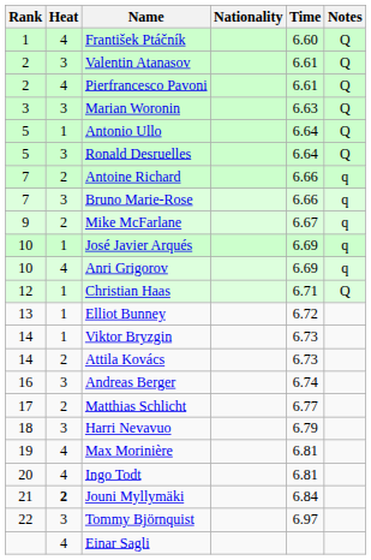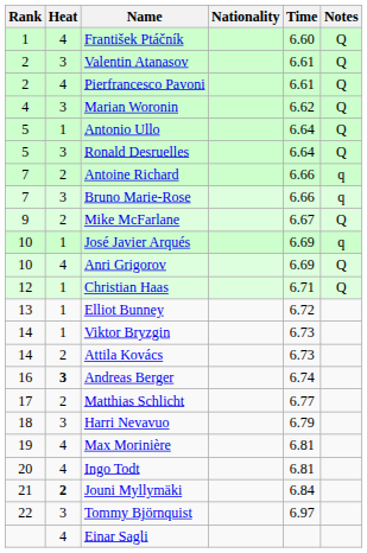 <table class="wikitable sortable" style="text-align:center">
 <tr>
 <th>Rank</th>
 <th>Heat</th>
 <th>Name</th>
 <th>Nationality</th>
 <th>Time</th>
 <th>Notes</th>
 </tr>
 <tr bgcolor=ccffcc>
 <td>1</td>
 <td>4</td>
 <td align="left"><a href='#'>František Ptáčník</a></td>
 <td align=left></td>
 <td>6.60</td>
 <td>Q</td>
 </tr>
 <tr bgcolor=ccffcc>
 <td>2</td>
 <td>3</td>
 <td align="left"><a href='#'>Valentin Atanasov</a></td>
 <td align=left></td>
 <td>6.61</td>
 <td>Q</td>
 </tr>
 <tr bgcolor=ccffcc>
 <td>2</td>
 <td>4</td>
 <td align="left"><a href='#'>Pierfrancesco Pavoni</a></td>
 <td align=left></td>
 <td>6.61</td>
 <td>Q</td>
 </tr>
 <tr bgcolor=ccffcc>
-<td>3</td>
+<td>4</td>
 <td>3</td>
 <td align="left"><a href='#'>Marian Woronin</a></td>
 <td align=left></td>
-<td>6.63</td>
+<td>6.62</td>
 <td>Q</td>
 </tr>
 <tr bgcolor=ccffcc>
 <td>5</td>
 <td>1</td>
 <td align="left"><a href='#'>Antonio Ullo</a></td>
 <td align=left></td>
 <td>6.64</td>
 <td>Q</td>
 </tr>
 <tr bgcolor=ccffcc>
 <td>5</td>
 <td>3</td>
 <td align="left"><a href='#'>Ronald Desruelles</a></td>
 <td align=left></td>
 <td>6.64</td>
 <td>Q</td>
 </tr>
 <tr bgcolor=ccffcc>
 <td>7</td>
 <td>2</td>
 <td align="left"><a href='#'>Antoine Richard</a></td>
 <td align=left></td>
 <td>6.66</td>
 <td>q</td>
 </tr>
 <tr bgcolor=ddffdd>
 <td>7</td>
 <td>3</td>
 <td align="left"><a href='#'>Bruno Marie-Rose</a></td>
 <td align=left></td>
 <td>6.66</td>
 <td>q</td>
 </tr>
 <tr bgcolor=ddffdd>
 <td>9</td>
 <td>2</td>
 <td align="left"><a href='#'>Mike McFarlane</a></td>
 <td align=left></td>
 <td>6.67</td>
-<td>q</td>
+<td>Q</td>
 </tr>
 <tr bgcolor=ccffcc>
 <td>10</td>
 <td>1</td>
 <td align="left"><a href='#'>José Javier Arqués</a></td>
 <td align=left></td>
 <td>6.69</td>
 <td>q</td>
 </tr>
 <tr bgcolor=ddffdd>
 <td>10</td>
 <td>4</td>
 <td align="left"><a href='#'>Anri Grigorov</a></td>
 <td align=left></td>
 <td>6.69</td>
-<td>q</td>
+<td>Q</td>
 </tr>
 <tr bgcolor=ddffdd>
 <td>12</td>
 <td>1</td>
 <td align="left"><a href='#'>Christian Haas</a></td>
 <td align=left></td>
 <td>6.71</td>
 <td>Q</td>
 </tr>
 <tr>
 <td>13</td>
 <td>1</td>
 <td align="left"><a href='#'>Elliot Bunney</a></td>
 <td align=left></td>
 <td>6.72</td>
 <td></td>
 </tr>
 <tr>
 <td>14</td>
 <td>1</td>
 <td align="left"><a href='#'>Viktor Bryzgin</a></td>
 <td align=left></td>
 <td>6.73</td>
 <td></td>
 </tr>
 <tr>
 <td>14</td>
 <td>2</td>
 <td align="left"><a href='#'>Attila Kovács</a></td>
 <td align=left></td>
 <td>6.73</td>
 <td></td>
 </tr>
 <tr>
 <td>16</td>
-<td>3</td>
+<td><strong>3</strong></td>
 <td align="left"><a href='#'>Andreas Berger</a></td>
 <td align=left></td>
 <td>6.74</td>
 <td></td>
 </tr>
 <tr>
 <td>17</td>
 <td>2</td>
 <td align="left"><a href='#'>Matthias Schlicht</a></td>
 <td align=left></td>
 <td>6.77</td>
 <td></td>
 </tr>
 <tr>
 <td>18</td>
 <td>3</td>
 <td align="left"><a href='#'>Harri Nevavuo</a></td>
 <td align=left></td>
 <td>6.79</td>
 <td></td>
 </tr>
 <tr>
 <td>19</td>
 <td>4</td>
 <td align="left"><a href='#'>Max Morinière</a></td>
 <td align=left></td>
 <td>6.81</td>
 <td></td>
 </tr>
 <tr>
 <td>20</td>
 <td>4</td>
 <td align="left"><a href='#'>Ingo Todt</a></td>
 <td align=left></td>
 <td>6.81</td>
 <td></td>
 </tr>
 <tr>
 <td>21</td>
 <td><strong>2</strong></td>
 <td align="left"><a href='#'>Jouni Myllymäki</a></td>
 <td align=left></td>
 <td>6.84</td>
 <td></td>
 </tr>
 <tr>
 <td>22</td>
 <td>3</td>
 <td align="left"><a href='#'>Tommy Björnquist</a></td>
 <td align=left></td>
 <td>6.97</td>
 <td></td>
 </tr>
 <tr>
 <td></td>
 <td>4</td>
 <td align="left"><a href='#'>Einar Sagli</a></td>
 <td align=left></td>
 <td></td>
 <td></td>
 </tr>
 </table>
